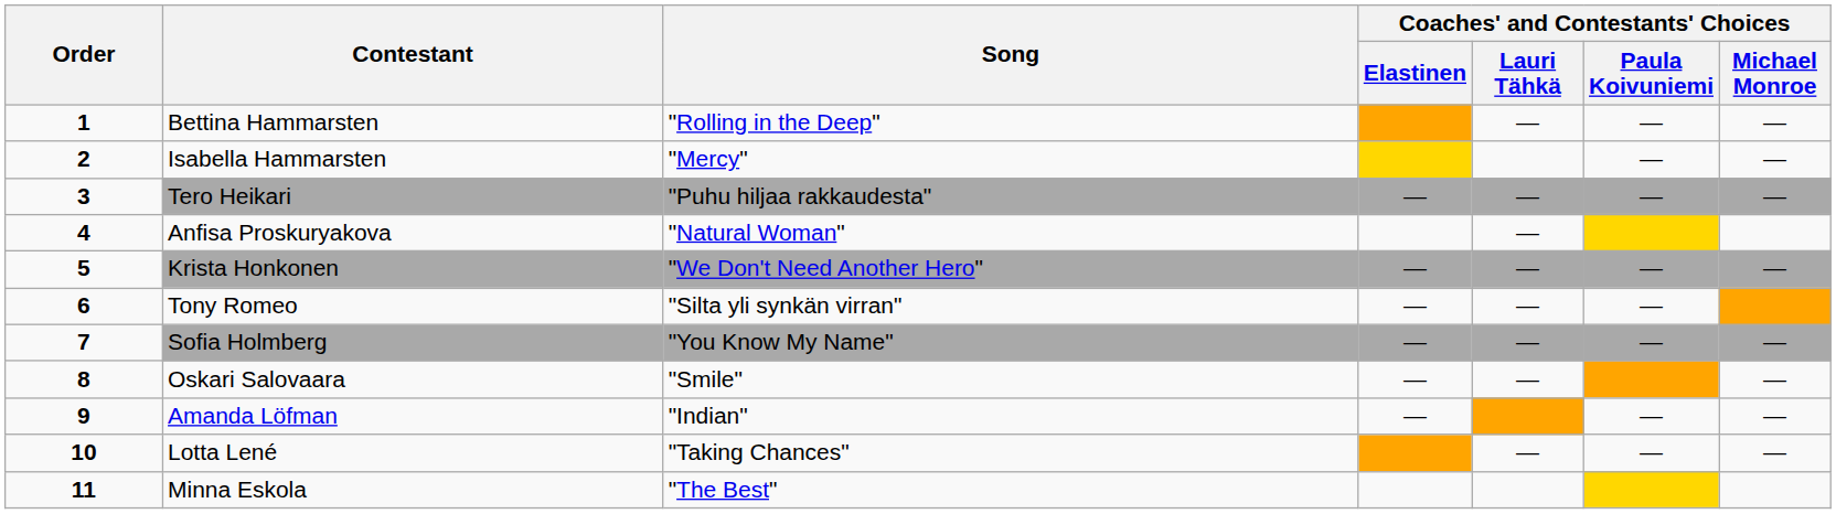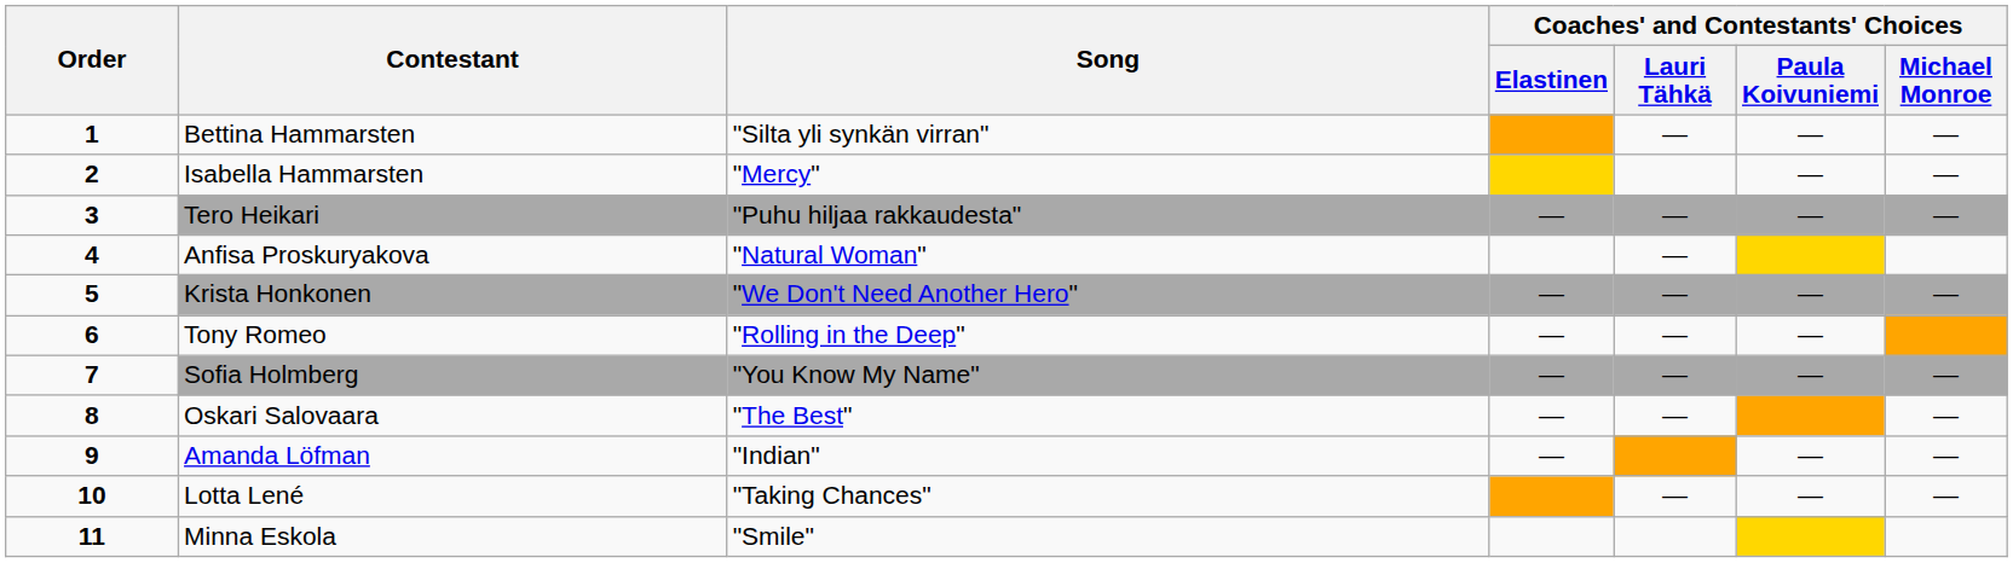 <table class="wikitable" style="width:100%;">
 <tr>
 <th rowspan=2>Order</th>
 <th rowspan=2>Contestant</th>
 <th rowspan=2>Song</th>
 <th colspan=4>Coaches' and Contestants' Choices</th>
 </tr>
 <tr>
 <th width="70"><a href='#'>Elastinen</a></th>
 <th width="70"><a href='#'>Lauri Tähkä</a></th>
 <th width="70"><a href='#'>Paula Koivuniemi</a></th>
 <th width="70"><a href='#'>Michael Monroe</a></th>
 </tr>
 <tr>
 <td align="center"><strong>1</strong></td>
 <td>Bettina Hammarsten</td>
-<td>"<a href='#'>Rolling in the Deep</a>"</td>
+<td>"Silta yli synkän virran"</td>
 <td style="background:orange;text-align:center;"></td>
 <td align="center">—</td>
 <td align="center">—</td>
 <td align="center">—</td>
 </tr>
 <tr>
 <td align="center"><strong>2</strong></td>
 <td>Isabella Hammarsten</td>
 <td>"<a href='#'>Mercy</a>"</td>
 <td style="background:gold;text-align:center;"></td>
 <td style="text-align:center;"></td>
 <td align="center">—</td>
 <td align="center">—</td>
 </tr>
 <tr>
 <td align="center"><strong>3</strong></td>
 <td style="background:darkgrey;text-align:left;">Tero Heikari</td>
 <td style="background:darkgrey;text-align:left;">"Puhu hiljaa rakkaudesta"</td>
 <td style="background:darkgrey;text-align:center;">—</td>
 <td style="background:darkgrey;text-align:center;">—</td>
 <td style="background:darkgrey;text-align:center;">—</td>
 <td style="background:darkgrey;text-align:center;">—</td>
 </tr>
 <tr>
 <td align="center"><strong>4</strong></td>
 <td>Anfisa Proskuryakova</td>
 <td>"<a href='#'>Natural Woman</a>"</td>
 <td style=";text-align:center;"></td>
 <td align="center">—</td>
 <td style="background:gold;text-align:center;"></td>
 <td style=";text-align:center;"></td>
 </tr>
 <tr>
 <td align="center"><strong>5</strong></td>
 <td style="background:darkgrey;text-align:left;">Krista Honkonen</td>
 <td style="background:darkgrey;text-align:left;">"<a href='#'>We Don't Need Another Hero</a>"</td>
 <td style="background:darkgrey;text-align:center;">—</td>
 <td style="background:darkgrey;text-align:center;">—</td>
 <td style="background:darkgrey;text-align:center;">—</td>
 <td style="background:darkgrey;text-align:center;">—</td>
 </tr>
 <tr>
 <td align="center"><strong>6</strong></td>
 <td>Tony Romeo</td>
-<td>"Silta yli synkän virran"</td>
+<td>"<a href='#'>Rolling in the Deep</a>"</td>
 <td align="center">—</td>
 <td align="center">—</td>
 <td align="center">—</td>
 <td style="background:orange;text-align:center;"></td>
 </tr>
 <tr>
 <td align="center"><strong>7</strong></td>
 <td style="background:darkgrey;text-align:left;">Sofia Holmberg</td>
 <td style="background:darkgrey;text-align:left;">"You Know My Name"</td>
 <td style="background:darkgrey;text-align:center;">—</td>
 <td style="background:darkgrey;text-align:center;">—</td>
 <td style="background:darkgrey;text-align:center;">—</td>
 <td style="background:darkgrey;text-align:center;">—</td>
 </tr>
 <tr>
 <td align="center"><strong>8</strong></td>
 <td>Oskari Salovaara</td>
-<td>"Smile"</td>
+<td>"<a href='#'>The Best</a>"</td>
 <td align="center">—</td>
 <td align="center">—</td>
 <td style="background:orange;text-align:center;"></td>
 <td align="center">—</td>
 </tr>
 <tr>
 <td align="center"><strong>9</strong></td>
 <td><a href='#'>Amanda Löfman</a></td>
 <td>"Indian"</td>
 <td align="center">—</td>
 <td style="background:orange;text-align:center;"></td>
 <td align="center">—</td>
 <td align="center">—</td>
 </tr>
 <tr>
 <td align="center"><strong>10</strong></td>
 <td>Lotta Lené</td>
 <td>"Taking Chances"</td>
 <td style="background:orange;text-align:center;"></td>
 <td align="center">—</td>
 <td align="center">—</td>
 <td align="center">—</td>
 </tr>
 <tr>
 <td align="center"><strong>11</strong></td>
 <td>Minna Eskola</td>
-<td>"<a href='#'>The Best</a>"</td>
+<td>"Smile"</td>
 <td style=";text-align:center;"></td>
 <td style=";text-align:center;"></td>
 <td style="background:gold;text-align:center;"></td>
 <td style=";text-align:center;"></td>
 </tr>
 </table>
